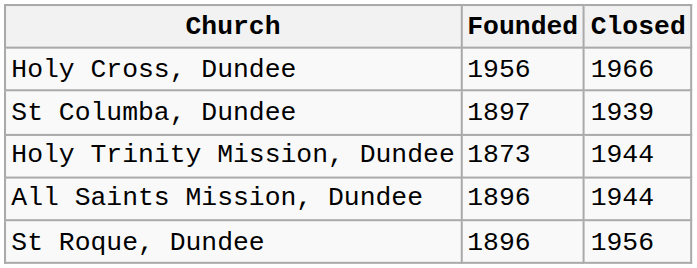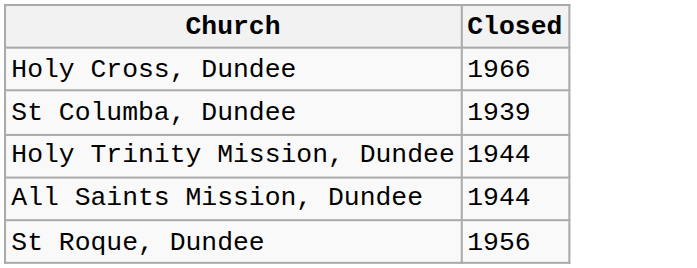 <table class="wikitable">
 <tr>
 <th>Church</th>
-<th>Founded</th>
 <th>Closed</th>
 </tr>
 <tr>
 <td>Holy Cross, Dundee</td>
-<td>1956</td>
 <td>1966</td>
 </tr>
 <tr>
 <td>St Columba, Dundee</td>
-<td>1897</td>
 <td>1939</td>
 </tr>
 <tr>
 <td>Holy Trinity Mission, Dundee</td>
-<td>1873</td>
 <td>1944</td>
 </tr>
 <tr>
 <td>All Saints Mission, Dundee</td>
-<td>1896</td>
 <td>1944</td>
 </tr>
 <tr>
 <td>St Roque, Dundee</td>
-<td>1896</td>
 <td>1956</td>
 </tr>
 </table>
